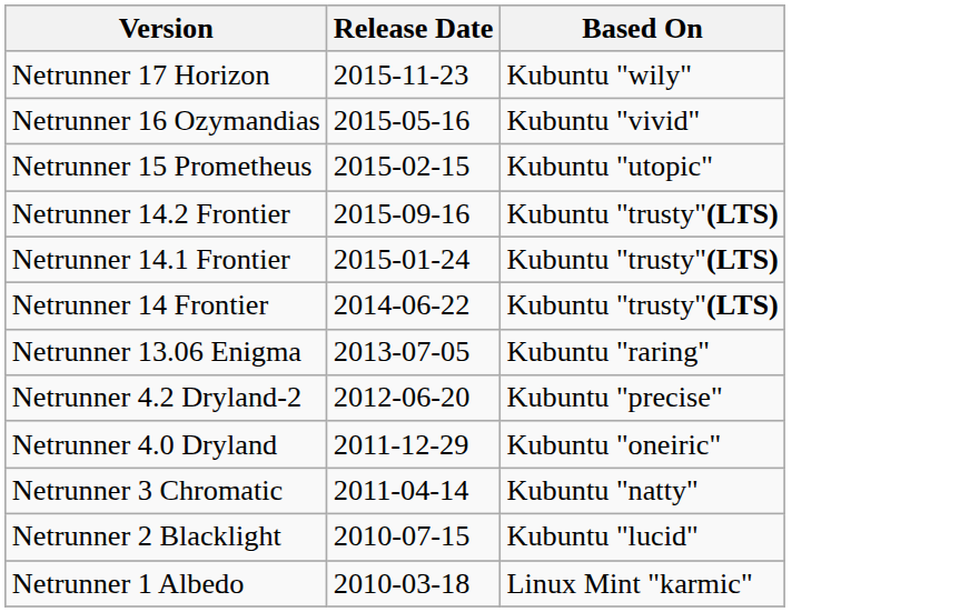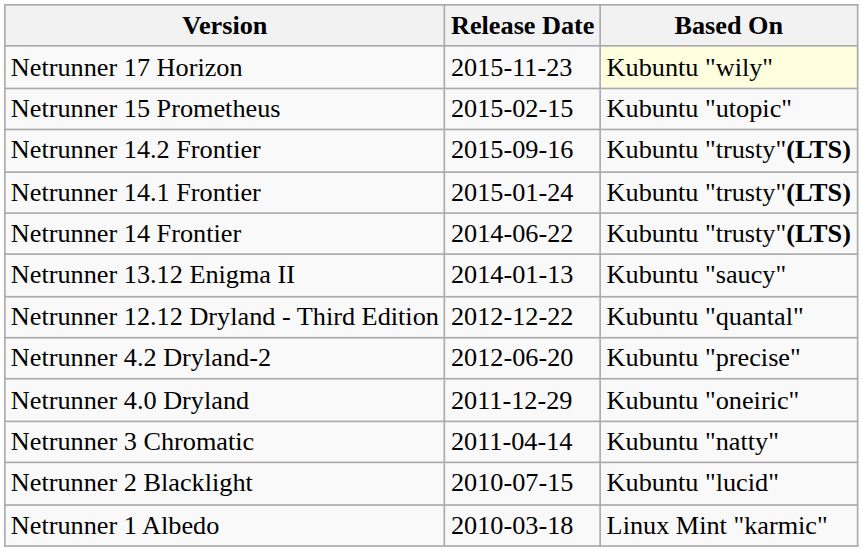 <table class="wikitable">
 <tr>
 <th>Version</th>
 <th>Release Date</th>
 <th>Based On</th>
 </tr>
 <tr>
 <td>Netrunner 17 Horizon</td>
 <td>2015-11-23</td>
-<td>Kubuntu "wily"</td>
-</tr>
-<tr>
-<td>Netrunner 16 Ozymandias</td>
-<td>2015-05-16</td>
-<td>Kubuntu "vivid"</td>
+<td style="background: lightyellow;">Kubuntu "wily"</td>
 </tr>
 <tr>
 <td>Netrunner 15 Prometheus</td>
 <td>2015-02-15</td>
 <td>Kubuntu "utopic"</td>
 </tr>
 <tr>
 <td>Netrunner 14.2 Frontier</td>
 <td>2015-09-16</td>
 <td>Kubuntu "trusty"<strong>(LTS)</strong></td>
 </tr>
 <tr>
 <td>Netrunner 14.1 Frontier</td>
 <td>2015-01-24</td>
 <td>Kubuntu "trusty"<strong>(LTS)</strong></td>
 </tr>
 <tr>
 <td>Netrunner 14 Frontier</td>
 <td>2014-06-22</td>
 <td>Kubuntu "trusty"<strong>(LTS)</strong></td>
 </tr>
 <tr>
-<td>Netrunner 13.06 Enigma</td>
-<td>2013-07-05</td>
-<td>Kubuntu "raring"</td>
+<td>Netrunner 13.12 Enigma II</td>
+<td>2014-01-13</td>
+<td>Kubuntu "saucy"</td>
+</tr>
+<tr>
+<td>Netrunner 12.12 Dryland - Third Edition</td>
+<td>2012-12-22</td>
+<td>Kubuntu "quantal"</td>
 </tr>
 <tr>
 <td>Netrunner 4.2 Dryland-2</td>
 <td>2012-06-20</td>
 <td>Kubuntu "precise"</td>
 </tr>
 <tr>
 <td>Netrunner 4.0 Dryland</td>
 <td>2011-12-29</td>
 <td>Kubuntu "oneiric"</td>
 </tr>
 <tr>
 <td>Netrunner 3 Chromatic</td>
 <td>2011-04-14</td>
 <td>Kubuntu "natty"</td>
 </tr>
 <tr>
 <td>Netrunner 2 Blacklight</td>
 <td>2010-07-15</td>
 <td>Kubuntu "lucid"</td>
 </tr>
 <tr>
 <td>Netrunner 1 Albedo</td>
 <td>2010-03-18</td>
 <td>Linux Mint "karmic"</td>
 </tr>
 </table>
